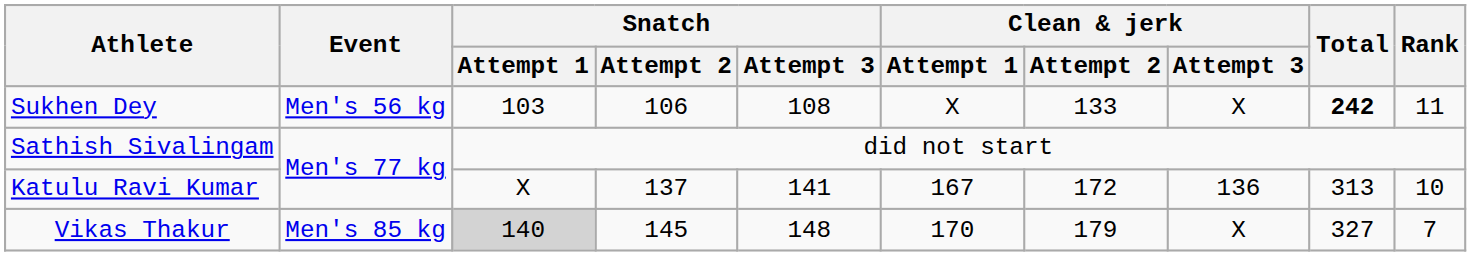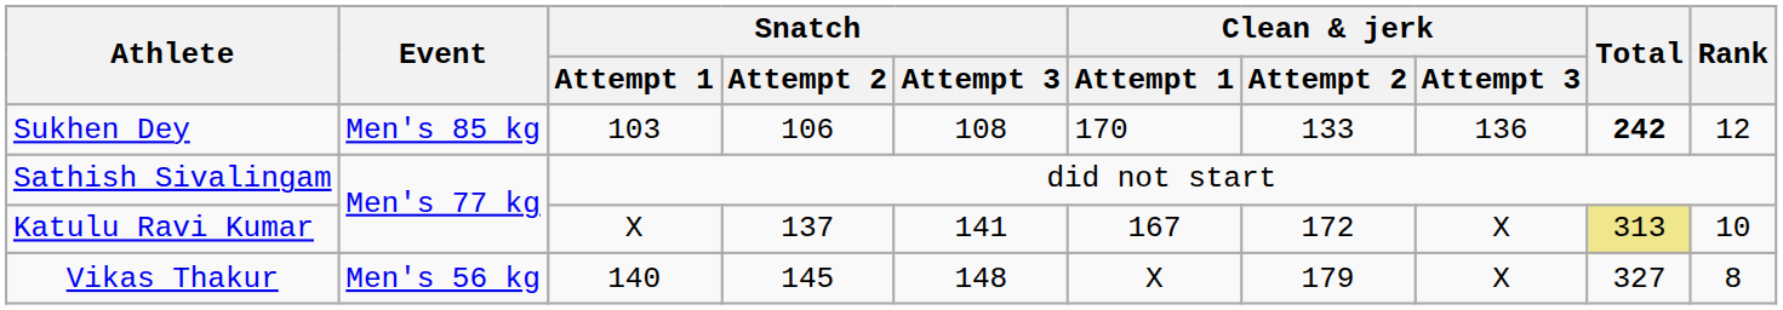 <table class="wikitable" style="font-size:90%;">
 <tr>
 <th rowspan=2>Athlete</th>
 <th rowspan=2>Event</th>
 <th colspan=3>Snatch</th>
 <th colspan=3>Clean & jerk</th>
 <th rowspan=2>Total</th>
 <th rowspan=2>Rank</th>
 </tr>
 <tr>
 <th>Attempt 1</th>
 <th>Attempt 2</th>
 <th>Attempt 3</th>
 <th>Attempt 1</th>
 <th>Attempt 2</th>
 <th>Attempt 3</th>
 </tr>
 <tr>
 <td><a href='#'>Sukhen Dey</a></td>
-<td><a href='#'>Men's 56 kg</a></td>
+<td><a href='#'>Men's 85 kg</a></td>
 <td style="text-align:center;">103</td>
 <td style="text-align:center;">106</td>
 <td style="text-align:center;">108</td>
-<td style="text-align:center;">X</td>
+<td>170</td>
 <td style="text-align:center;">133</td>
-<td style="text-align:center;">X</td>
+<td style="text-align:center;">136</td>
 <td style="text-align:center;"><strong>242</strong></td>
-<td style="text-align:center;">11</td>
+<td style="text-align:center;">12</td>
 </tr>
 <tr align=center>
 <td><a href='#'>Sathish Sivalingam</a></td>
 <td rowspan=2><a href='#'>Men's 77 kg</a></td>
 <td colspan=8>did not start</td>
 </tr>
 <tr>
 <td><a href='#'>Katulu Ravi Kumar</a></td>
 <td style="text-align:center;">X</td>
 <td style="text-align:center;">137</td>
 <td style="text-align:center;">141</td>
 <td style="text-align:center;">167</td>
 <td style="text-align:center;">172</td>
-<td style="text-align:center;">136</td>
-<td style="text-align:center;">313</td>
+<td style="text-align:center;">X</td>
+<td style="background: khaki; text-align:center;">313</td>
 <td style="text-align:center;">10</td>
 </tr>
 <tr align=center>
 <td><a href='#'>Vikas Thakur</a></td>
-<td><a href='#'>Men's 85 kg</a></td>
-<td style="background: lightgrey;">140</td>
+<td><a href='#'>Men's 56 kg</a></td>
+<td>140</td>
 <td>145</td>
 <td>148</td>
-<td>170</td>
+<td style="text-align:center;">X</td>
 <td>179</td>
 <td>X</td>
 <td>327</td>
-<td>7</td>
+<td>8</td>
 </tr>
 </table>
